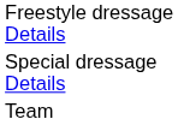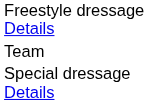 <table>
 <tr>
 <td>Freestyle dressage<br><a href='#'>Details</a></td>
+<td></td>
+<td></td>
+<td></td>
+</tr>
+<tr>
+<td>Team</td>
 <td></td>
 <td></td>
 <td></td>
 </tr>
 <tr>
 <td>Special dressage<br><a href='#'>Details</a></td>
 <td></td>
 <td></td>
 <td></td>
 </tr>
-<tr>
-<td>Team</td>
-<td></td>
-<td></td>
-<td></td>
-</tr>
 </table>
